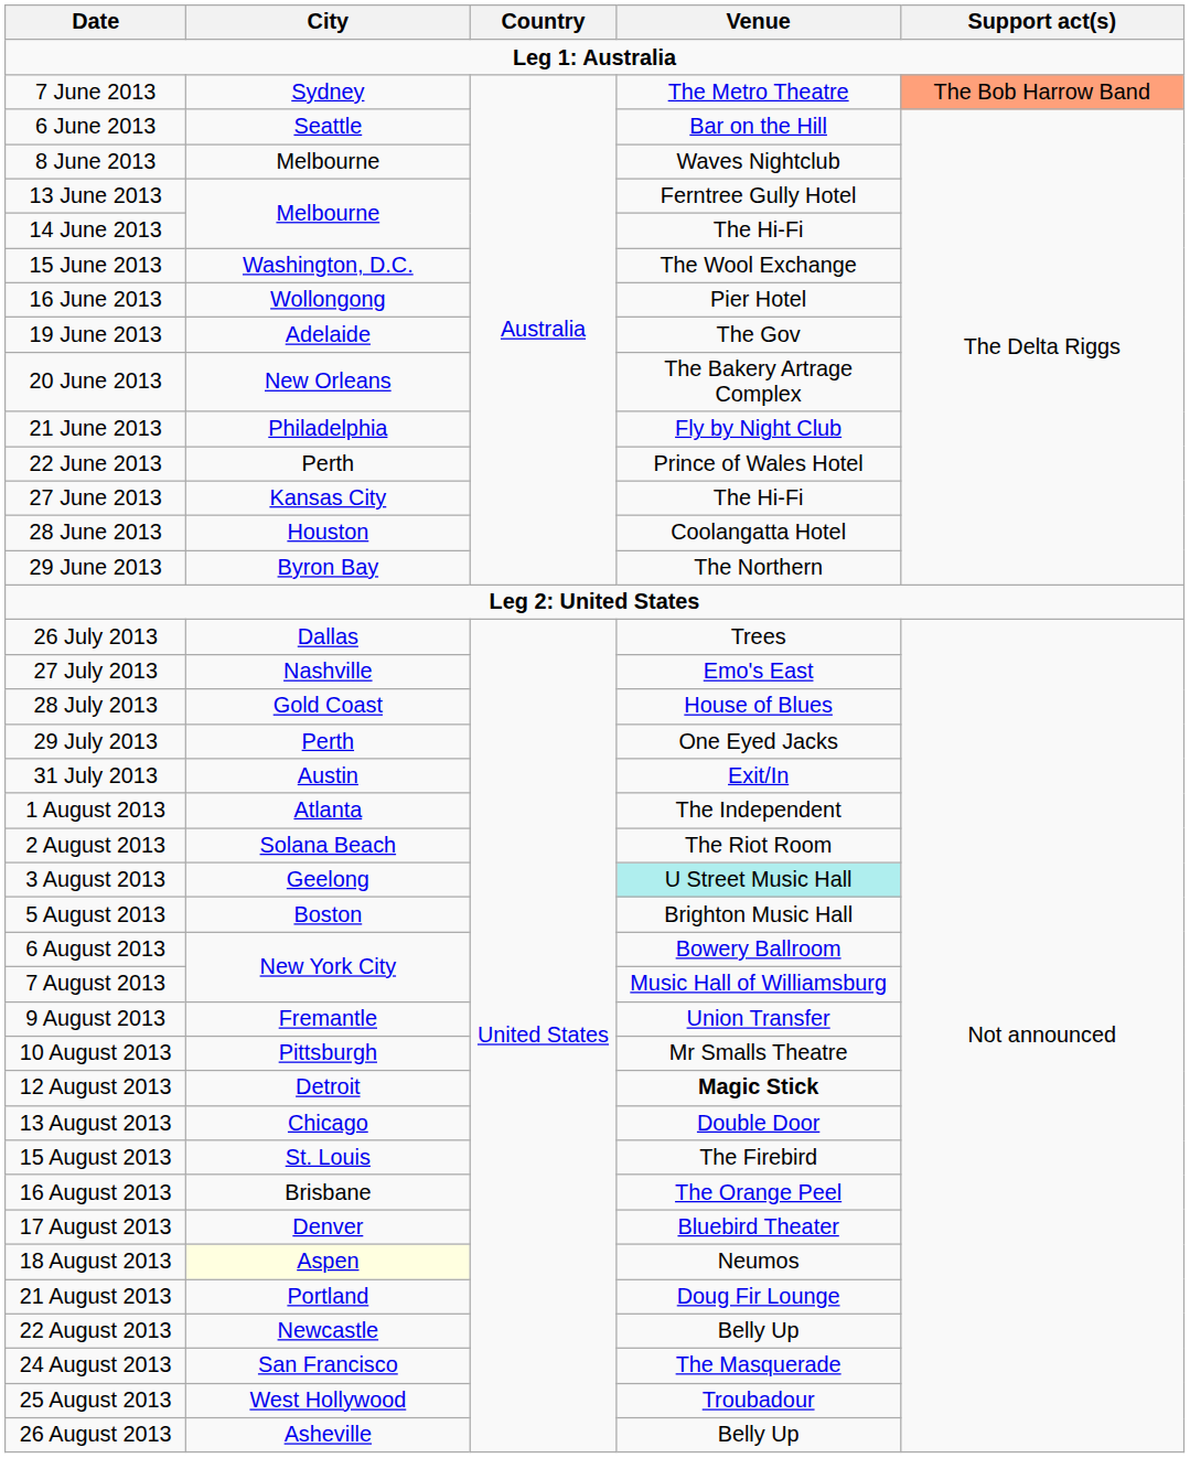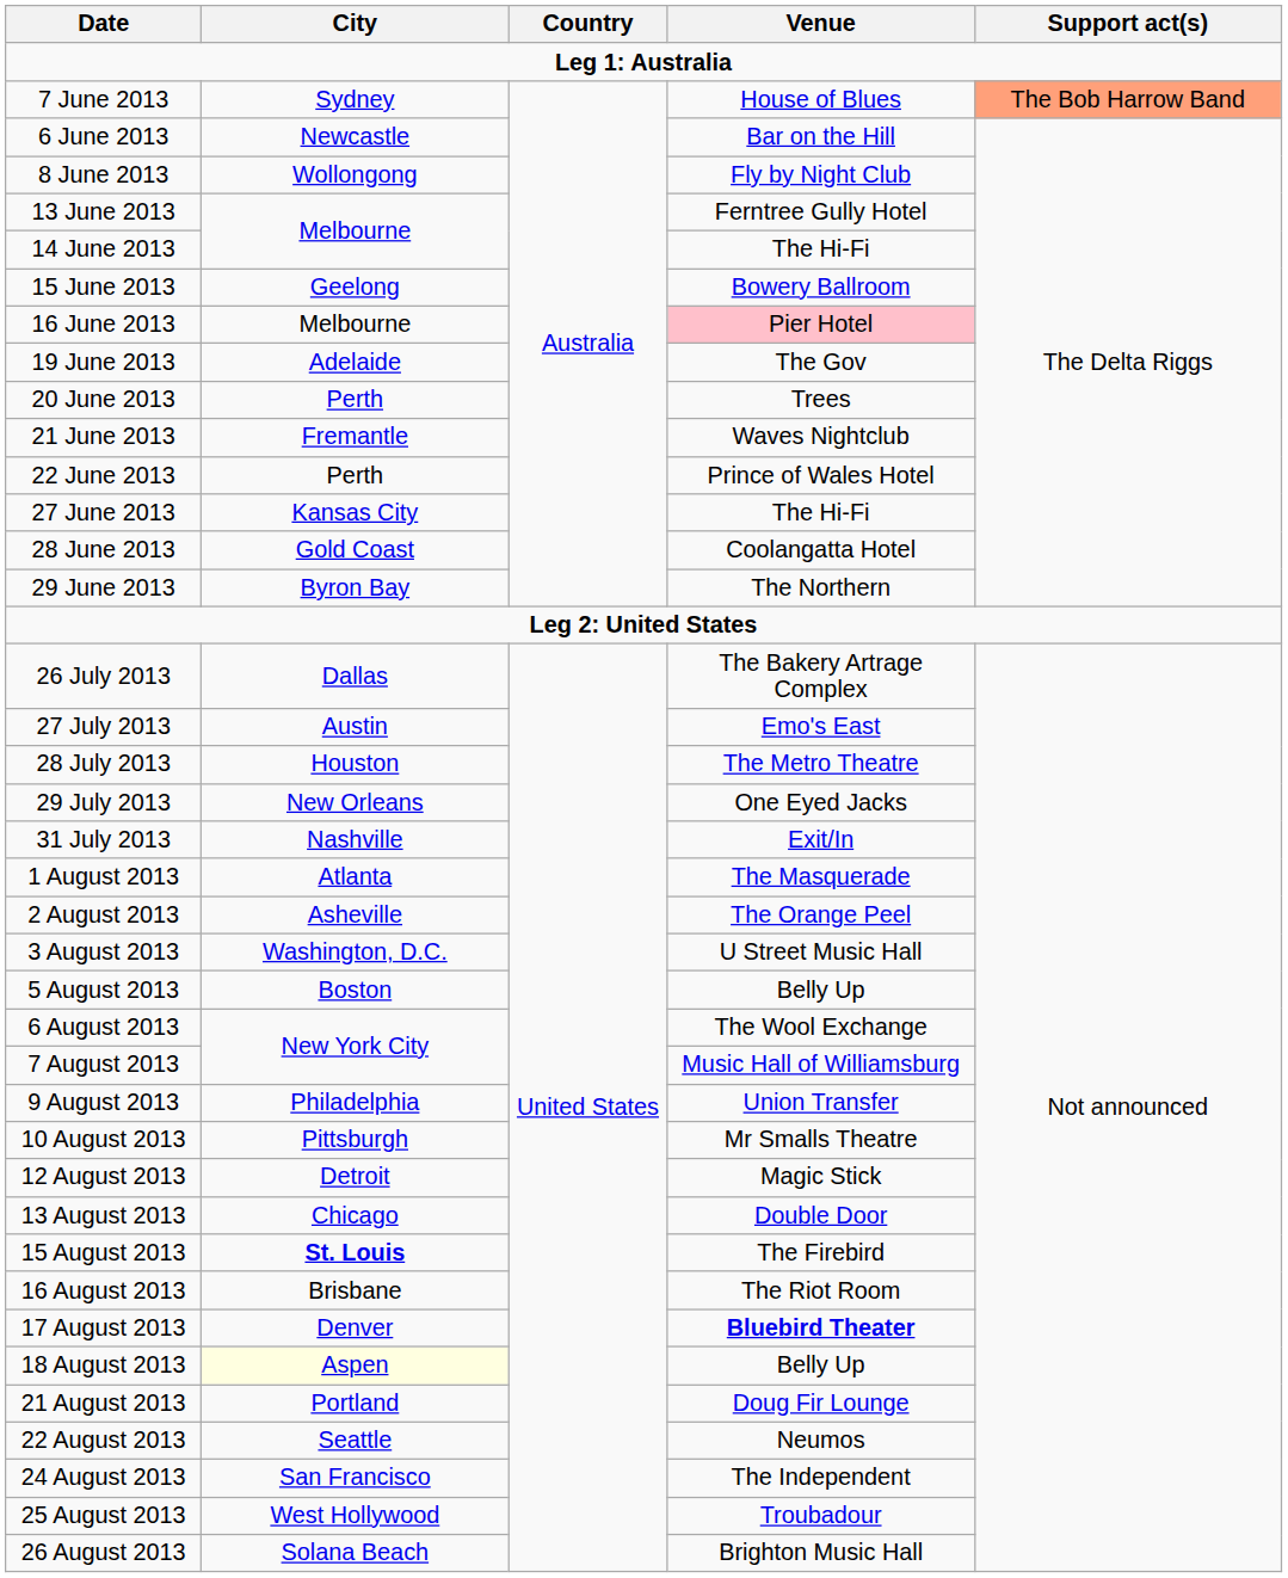 <table class="wikitable" style="text-align:center;">
 <tr>
 <th width="125px">Date</th>
 <th width="200px">City</th>
 <th width="100px">Country</th>
 <th width="200px">Venue</th>
 <th width="200px">Support act(s)</th>
 </tr>
 <tr>
 <td colspan="5"><strong>Leg 1: Australia</strong></td>
 </tr>
 <tr>
 <td>7 June 2013</td>
 <td><a href='#'>Sydney</a></td>
 <td rowspan="14"><a href='#'>Australia</a></td>
-<td><a href='#'>The Metro Theatre</a></td>
+<td><a href='#'>House of Blues</a></td>
 <td style="background: lightsalmon;">The Bob Harrow Band</td>
 </tr>
 <tr>
 <td>6 June 2013</td>
-<td><a href='#'>Seattle</a></td>
+<td><a href='#'>Newcastle</a></td>
 <td><a href='#'>Bar on the Hill</a></td>
 <td rowspan="13">The Delta Riggs</td>
 </tr>
 <tr>
 <td>8 June 2013</td>
-<td>Melbourne</td>
-<td>Waves Nightclub</td>
+<td><a href='#'>Wollongong</a></td>
+<td><a href='#'>Fly by Night Club</a></td>
 </tr>
 <tr>
 <td>13 June 2013</td>
 <td rowspan="2"><a href='#'>Melbourne</a></td>
 <td>Ferntree Gully Hotel</td>
 </tr>
 <tr>
 <td>14 June 2013</td>
 <td>The Hi-Fi</td>
 </tr>
 <tr>
 <td>15 June 2013</td>
-<td><a href='#'>Washington, D.C.</a></td>
-<td>The Wool Exchange</td>
+<td><a href='#'>Geelong</a></td>
+<td><a href='#'>Bowery Ballroom</a></td>
 </tr>
 <tr>
 <td>16 June 2013</td>
-<td><a href='#'>Wollongong</a></td>
-<td>Pier Hotel</td>
+<td>Melbourne</td>
+<td style="background: pink;">Pier Hotel</td>
 </tr>
 <tr>
 <td>19 June 2013</td>
 <td><a href='#'>Adelaide</a></td>
 <td>The Gov</td>
 </tr>
 <tr>
 <td>20 June 2013</td>
-<td><a href='#'>New Orleans</a></td>
-<td>The Bakery Artrage Complex</td>
+<td><a href='#'>Perth</a></td>
+<td>Trees</td>
 </tr>
 <tr>
 <td>21 June 2013</td>
-<td><a href='#'>Philadelphia</a></td>
-<td><a href='#'>Fly by Night Club</a></td>
+<td><a href='#'>Fremantle</a></td>
+<td>Waves Nightclub</td>
 </tr>
 <tr>
 <td>22 June 2013</td>
 <td>Perth</td>
 <td>Prince of Wales Hotel</td>
 </tr>
 <tr>
 <td>27 June 2013</td>
 <td><a href='#'>Kansas City</a></td>
 <td>The Hi-Fi</td>
 </tr>
 <tr>
 <td>28 June 2013</td>
-<td><a href='#'>Houston</a></td>
+<td><a href='#'>Gold Coast</a></td>
 <td>Coolangatta Hotel</td>
 </tr>
 <tr>
 <td>29 June 2013</td>
 <td><a href='#'>Byron Bay</a></td>
 <td>The Northern</td>
 </tr>
 <tr>
 <td colspan="5"><strong>Leg 2: United States</strong></td>
 </tr>
 <tr>
 <td>26 July 2013</td>
 <td><a href='#'>Dallas</a></td>
 <td rowspan="24"><a href='#'>United States</a></td>
-<td>Trees</td>
+<td>The Bakery Artrage Complex</td>
 <td rowspan="24">Not announced</td>
 </tr>
 <tr>
 <td>27 July 2013</td>
-<td><a href='#'>Nashville</a></td>
+<td><a href='#'>Austin</a></td>
 <td><a href='#'>Emo's East</a></td>
 </tr>
 <tr>
 <td>28 July 2013</td>
-<td><a href='#'>Gold Coast</a></td>
-<td><a href='#'>House of Blues</a></td>
+<td><a href='#'>Houston</a></td>
+<td><a href='#'>The Metro Theatre</a></td>
 </tr>
 <tr>
 <td>29 July 2013</td>
-<td><a href='#'>Perth</a></td>
+<td><a href='#'>New Orleans</a></td>
 <td>One Eyed Jacks</td>
 </tr>
 <tr>
 <td>31 July 2013</td>
-<td><a href='#'>Austin</a></td>
+<td><a href='#'>Nashville</a></td>
 <td><a href='#'>Exit/In</a></td>
 </tr>
 <tr>
 <td>1 August 2013</td>
 <td><a href='#'>Atlanta</a></td>
-<td>The Independent</td>
+<td><a href='#'>The Masquerade</a></td>
 </tr>
 <tr>
 <td>2 August 2013</td>
-<td><a href='#'>Solana Beach</a></td>
-<td>The Riot Room</td>
+<td><a href='#'>Asheville</a></td>
+<td><a href='#'>The Orange Peel</a></td>
 </tr>
 <tr>
 <td>3 August 2013</td>
-<td><a href='#'>Geelong</a></td>
-<td style="background: paleturquoise;">U Street Music Hall</td>
+<td><a href='#'>Washington, D.C.</a></td>
+<td>U Street Music Hall</td>
 </tr>
 <tr>
 <td>5 August 2013</td>
 <td><a href='#'>Boston</a></td>
-<td>Brighton Music Hall</td>
+<td>Belly Up</td>
 </tr>
 <tr>
 <td>6 August 2013</td>
 <td rowspan="2"><a href='#'>New York City</a></td>
-<td><a href='#'>Bowery Ballroom</a></td>
+<td>The Wool Exchange</td>
 </tr>
 <tr>
 <td>7 August 2013</td>
 <td><a href='#'>Music Hall of Williamsburg</a></td>
 </tr>
 <tr>
 <td>9 August 2013</td>
-<td><a href='#'>Fremantle</a></td>
+<td><a href='#'>Philadelphia</a></td>
 <td><a href='#'>Union Transfer</a></td>
 </tr>
 <tr>
 <td>10 August 2013</td>
 <td><a href='#'>Pittsburgh</a></td>
 <td>Mr Smalls Theatre</td>
 </tr>
 <tr>
 <td>12 August 2013</td>
 <td><a href='#'>Detroit</a></td>
-<td><strong>Magic Stick</strong></td>
+<td>Magic Stick</td>
 </tr>
 <tr>
 <td>13 August 2013</td>
 <td><a href='#'>Chicago</a></td>
 <td><a href='#'>Double Door</a></td>
 </tr>
 <tr>
 <td>15 August 2013</td>
-<td><a href='#'>St. Louis</a></td>
+<td><strong><a href='#'>St. Louis</a></strong></td>
 <td>The Firebird</td>
 </tr>
 <tr>
 <td>16 August 2013</td>
 <td>Brisbane</td>
-<td><a href='#'>The Orange Peel</a></td>
+<td>The Riot Room</td>
 </tr>
 <tr>
 <td>17 August 2013</td>
 <td><a href='#'>Denver</a></td>
-<td><a href='#'>Bluebird Theater</a></td>
+<td><strong><a href='#'>Bluebird Theater</a></strong></td>
 </tr>
 <tr>
 <td>18 August 2013</td>
 <td style="background: lightyellow;"><a href='#'>Aspen</a></td>
-<td>Neumos</td>
+<td>Belly Up</td>
 </tr>
 <tr>
 <td>21 August 2013</td>
 <td><a href='#'>Portland</a></td>
 <td><a href='#'>Doug Fir Lounge</a></td>
 </tr>
 <tr>
 <td>22 August 2013</td>
-<td><a href='#'>Newcastle</a></td>
-<td>Belly Up</td>
+<td><a href='#'>Seattle</a></td>
+<td>Neumos</td>
 </tr>
 <tr>
 <td>24 August 2013</td>
 <td><a href='#'>San Francisco</a></td>
-<td><a href='#'>The Masquerade</a></td>
+<td>The Independent</td>
 </tr>
 <tr>
 <td>25 August 2013</td>
 <td><a href='#'>West Hollywood</a></td>
 <td><a href='#'>Troubadour</a></td>
 </tr>
 <tr>
 <td>26 August 2013</td>
-<td><a href='#'>Asheville</a></td>
-<td>Belly Up</td>
+<td><a href='#'>Solana Beach</a></td>
+<td>Brighton Music Hall</td>
 </tr>
 </table>
